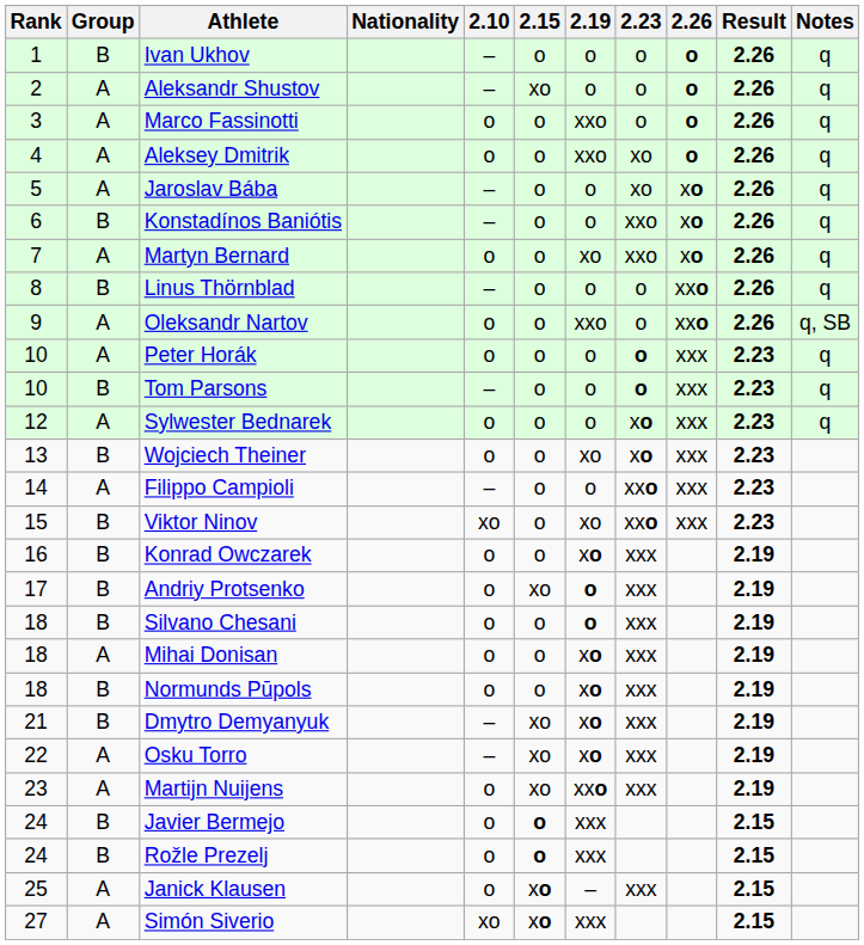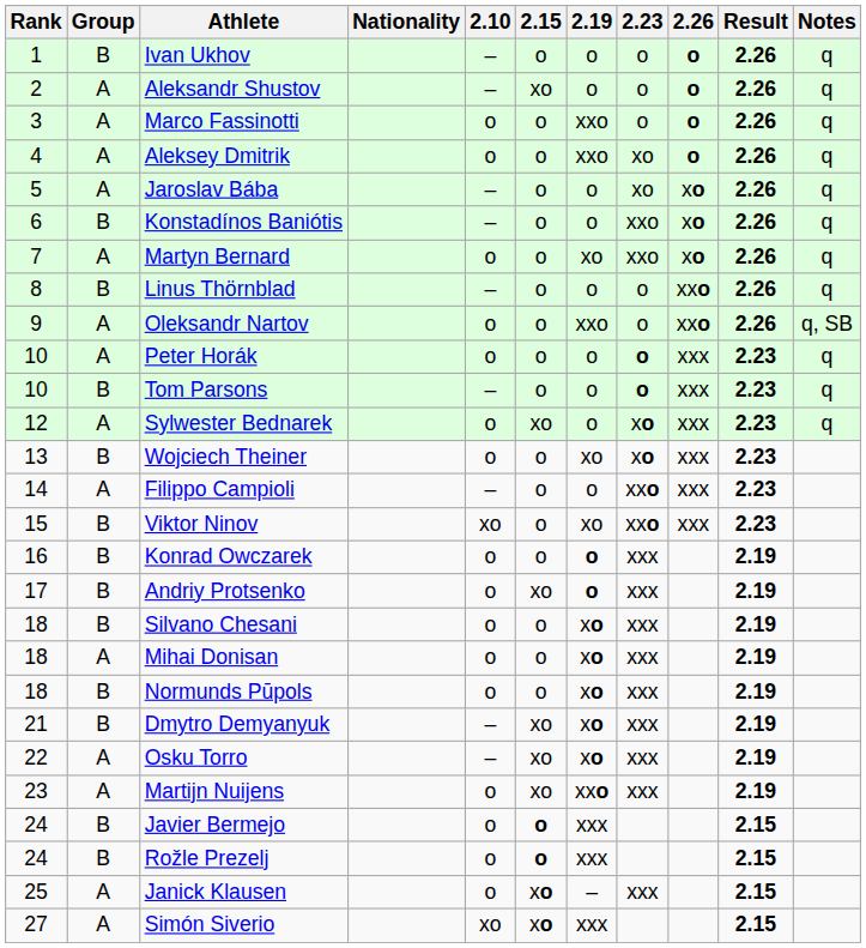 <table class="wikitable sortable" style="text-align:center">
 <tr>
 <th>Rank</th>
 <th>Group</th>
 <th>Athlete</th>
 <th>Nationality</th>
 <th>2.10</th>
 <th>2.15</th>
 <th>2.19</th>
 <th>2.23</th>
 <th>2.26</th>
 <th>Result</th>
 <th>Notes</th>
 </tr>
 <tr bgcolor=ddffdd>
 <td>1</td>
 <td>B</td>
 <td align="left"><a href='#'>Ivan Ukhov</a></td>
 <td align=left></td>
 <td>–</td>
 <td>o</td>
 <td>o</td>
 <td>o</td>
 <td><strong>o</strong></td>
 <td><strong>2.26</strong></td>
 <td>q</td>
 </tr>
 <tr bgcolor=ddffdd>
 <td>2</td>
 <td>A</td>
 <td align="left"><a href='#'>Aleksandr Shustov</a></td>
 <td align=left></td>
 <td>–</td>
 <td>xo</td>
 <td>o</td>
 <td>o</td>
 <td><strong>o</strong></td>
 <td><strong>2.26</strong></td>
 <td>q</td>
 </tr>
 <tr bgcolor=ddffdd>
 <td>3</td>
 <td>A</td>
 <td align="left"><a href='#'>Marco Fassinotti</a></td>
 <td align=left></td>
 <td>o</td>
 <td>o</td>
 <td>xxo</td>
 <td>o</td>
 <td><strong>o</strong></td>
 <td><strong>2.26</strong></td>
 <td>q</td>
 </tr>
 <tr bgcolor=ddffdd>
 <td>4</td>
 <td>A</td>
 <td align="left"><a href='#'>Aleksey Dmitrik</a></td>
 <td align=left></td>
 <td>o</td>
 <td>o</td>
 <td>xxo</td>
 <td>xo</td>
 <td><strong>o</strong></td>
 <td><strong>2.26</strong></td>
 <td>q</td>
 </tr>
 <tr bgcolor=ddffdd>
 <td>5</td>
 <td>A</td>
 <td align="left"><a href='#'>Jaroslav Bába</a></td>
 <td align=left></td>
 <td>–</td>
 <td>o</td>
 <td>o</td>
 <td>xo</td>
 <td>x<strong>o</strong></td>
 <td><strong>2.26</strong></td>
 <td>q</td>
 </tr>
 <tr bgcolor=ddffdd>
 <td>6</td>
 <td>B</td>
 <td align="left"><a href='#'>Konstadínos Baniótis</a></td>
 <td align=left></td>
 <td>–</td>
 <td>o</td>
 <td>o</td>
 <td>xxo</td>
 <td>x<strong>o</strong></td>
 <td><strong>2.26</strong></td>
 <td>q</td>
 </tr>
 <tr bgcolor=ddffdd>
 <td>7</td>
 <td>A</td>
 <td align="left"><a href='#'>Martyn Bernard</a></td>
 <td align=left></td>
 <td>o</td>
 <td>o</td>
 <td>xo</td>
 <td>xxo</td>
 <td>x<strong>o</strong></td>
 <td><strong>2.26</strong></td>
 <td>q</td>
 </tr>
 <tr bgcolor=ddffdd>
 <td>8</td>
 <td>B</td>
 <td align="left"><a href='#'>Linus Thörnblad</a></td>
 <td align=left></td>
 <td>–</td>
 <td>o</td>
 <td>o</td>
 <td>o</td>
 <td>xx<strong>o</strong></td>
 <td><strong>2.26</strong></td>
 <td>q</td>
 </tr>
 <tr bgcolor=ddffdd>
 <td>9</td>
 <td>A</td>
 <td align="left"><a href='#'>Oleksandr Nartov</a></td>
 <td align=left></td>
 <td>o</td>
 <td>o</td>
 <td>xxo</td>
 <td>o</td>
 <td>xx<strong>o</strong></td>
 <td><strong>2.26</strong></td>
 <td>q, SB</td>
 </tr>
 <tr bgcolor=ddffdd>
 <td>10</td>
 <td>A</td>
 <td align="left"><a href='#'>Peter Horák</a></td>
 <td align=left></td>
 <td>o</td>
 <td>o</td>
 <td>o</td>
 <td><strong>o</strong></td>
 <td>xxx</td>
 <td><strong>2.23</strong></td>
 <td>q</td>
 </tr>
 <tr bgcolor=ddffdd>
 <td>10</td>
 <td>B</td>
 <td align="left"><a href='#'>Tom Parsons</a></td>
 <td align=left></td>
 <td>–</td>
 <td>o</td>
 <td>o</td>
 <td><strong>o</strong></td>
 <td>xxx</td>
 <td><strong>2.23</strong></td>
 <td>q</td>
 </tr>
 <tr bgcolor=ddffdd>
 <td>12</td>
 <td>A</td>
 <td align="left"><a href='#'>Sylwester Bednarek</a></td>
 <td align=left></td>
 <td>o</td>
-<td>o</td>
+<td>xo</td>
 <td>o</td>
 <td>x<strong>o</strong></td>
 <td>xxx</td>
 <td><strong>2.23</strong></td>
 <td>q</td>
 </tr>
 <tr>
 <td>13</td>
 <td>B</td>
 <td align="left"><a href='#'>Wojciech Theiner</a></td>
 <td align=left></td>
 <td>o</td>
 <td>o</td>
 <td>xo</td>
 <td>x<strong>o</strong></td>
 <td>xxx</td>
 <td><strong>2.23</strong></td>
 <td></td>
 </tr>
 <tr>
 <td>14</td>
 <td>A</td>
 <td align="left"><a href='#'>Filippo Campioli</a></td>
 <td align=left></td>
 <td>–</td>
 <td>o</td>
 <td>o</td>
 <td>xx<strong>o</strong></td>
 <td>xxx</td>
 <td><strong>2.23</strong></td>
 <td></td>
 </tr>
 <tr>
 <td>15</td>
 <td>B</td>
 <td align="left"><a href='#'>Viktor Ninov</a></td>
 <td align=left></td>
 <td>xo</td>
 <td>o</td>
 <td>xo</td>
 <td>xx<strong>o</strong></td>
 <td>xxx</td>
 <td><strong> 2.23</strong></td>
 <td></td>
 </tr>
 <tr>
 <td>16</td>
 <td>B</td>
 <td align="left"><a href='#'>Konrad Owczarek</a></td>
 <td align=left></td>
 <td>o</td>
 <td>o</td>
-<td>x<strong>o</strong></td>
+<td><strong>o</strong></td>
 <td>xxx</td>
 <td></td>
 <td><strong>2.19</strong></td>
 <td></td>
 </tr>
 <tr>
 <td>17</td>
 <td>B</td>
 <td align="left"><a href='#'>Andriy Protsenko</a></td>
 <td align=left></td>
 <td>o</td>
 <td>xo</td>
 <td><strong>o</strong></td>
 <td>xxx</td>
 <td></td>
 <td><strong>2.19</strong></td>
 <td></td>
 </tr>
 <tr>
 <td>18</td>
 <td>B</td>
 <td align="left"><a href='#'>Silvano Chesani</a></td>
 <td align=left></td>
 <td>o</td>
 <td>o</td>
-<td><strong>o</strong></td>
+<td>x<strong>o</strong></td>
 <td>xxx</td>
 <td></td>
 <td><strong>2.19</strong></td>
 <td></td>
 </tr>
 <tr>
 <td>18</td>
 <td>A</td>
 <td align="left"><a href='#'>Mihai Donisan</a></td>
 <td align=left></td>
 <td>o</td>
 <td>o</td>
 <td>x<strong>o</strong></td>
 <td>xxx</td>
 <td></td>
 <td><strong>2.19</strong></td>
 <td></td>
 </tr>
 <tr>
 <td>18</td>
 <td>B</td>
 <td align="left"><a href='#'>Normunds Pūpols</a></td>
 <td align=left></td>
 <td>o</td>
 <td>o</td>
 <td>x<strong>o</strong></td>
 <td>xxx</td>
 <td></td>
 <td><strong>2.19</strong></td>
 <td></td>
 </tr>
 <tr>
 <td>21</td>
 <td>B</td>
 <td align="left"><a href='#'>Dmytro Demyanyuk</a></td>
 <td align=left></td>
 <td>–</td>
 <td>xo</td>
 <td>x<strong>o</strong></td>
 <td>xxx</td>
 <td></td>
 <td><strong>2.19</strong></td>
 <td></td>
 </tr>
 <tr>
 <td>22</td>
 <td>A</td>
 <td align="left"><a href='#'>Osku Torro</a></td>
 <td align=left></td>
 <td>–</td>
 <td>xo</td>
 <td>x<strong>o</strong></td>
 <td>xxx</td>
 <td></td>
 <td><strong>2.19</strong></td>
 <td></td>
 </tr>
 <tr>
 <td>23</td>
 <td>A</td>
 <td align="left"><a href='#'>Martijn Nuijens</a></td>
 <td align=left></td>
 <td>o</td>
 <td>xo</td>
 <td>xx<strong>o</strong></td>
 <td>xxx</td>
 <td></td>
 <td><strong>2.19</strong></td>
 <td></td>
 </tr>
 <tr>
 <td>24</td>
 <td>B</td>
 <td align="left"><a href='#'>Javier Bermejo</a></td>
 <td align=left></td>
 <td>o</td>
 <td><strong>o</strong></td>
 <td>xxx</td>
 <td></td>
 <td></td>
 <td><strong>2.15</strong></td>
 <td></td>
 </tr>
 <tr>
 <td>24</td>
 <td>B</td>
 <td align="left"><a href='#'>Rožle Prezelj</a></td>
 <td align=left></td>
 <td>o</td>
 <td><strong>o</strong></td>
 <td>xxx</td>
 <td></td>
 <td></td>
 <td><strong>2.15</strong></td>
 <td></td>
 </tr>
 <tr>
 <td>25</td>
 <td>A</td>
 <td align="left"><a href='#'>Janick Klausen</a></td>
 <td align=left></td>
 <td>o</td>
 <td>x<strong>o</strong></td>
 <td>–</td>
 <td>xxx</td>
 <td></td>
 <td><strong>2.15</strong></td>
 <td></td>
 </tr>
 <tr>
 <td>27</td>
 <td>A</td>
 <td align="left"><a href='#'>Simón Siverio</a></td>
 <td align=left></td>
 <td>xo</td>
 <td>x<strong>o</strong></td>
 <td>xxx</td>
 <td></td>
 <td></td>
 <td><strong>2.15</strong></td>
 <td></td>
 </tr>
 </table>
